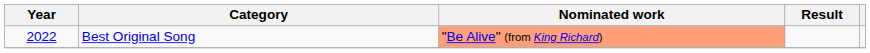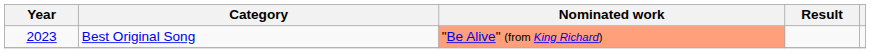 <table class="wikitable sortable plainrowheaders">
 <tr>
 <th scope="col" class="unsortable" style="width:5em;">Year</th>
 <th scope="col" class="unsortable" style="width:26em;">Category</th>
 <th scope="col" class="unsortable" style="width:25em;">Nominated work</th>
 <th scope="col" class="unsortable" style="width:5em;">Result</th>
 <th scope="col" class="unsortable"></th>
 </tr>
 <tr>
-<td style="text-align:center;"><a href='#'>2022</a></td>
+<td style="text-align:center;"><a href='#'>2023</a></td>
 <td><a href='#'>Best Original Song</a></td>
 <td style="background: lightsalmon;">"<a href='#'>Be Alive</a>" <small>(from <em><a href='#'>King Richard</a></em>)</small></td>
 <td></td>
 <td style="text-align:center;"></td>
 </tr>
 <tr>
 </tr>
 </table>
